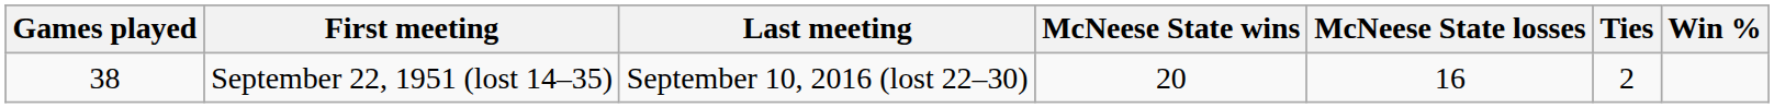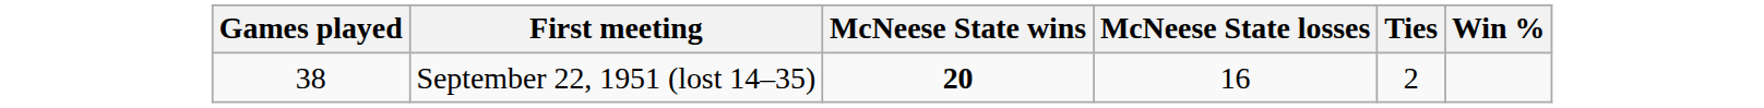 <table class="wikitable" style="margin:1em auto;">
 <tr>
 <th>Games played</th>
 <th>First meeting</th>
-<th>Last meeting</th>
 <th>McNeese State wins</th>
 <th>McNeese State losses</th>
 <th>Ties</th>
 <th>Win %</th>
 </tr>
 <tr style="text-align:center;">
 <td>38</td>
 <td>September 22, 1951 (lost 14–35)</td>
-<td>September 10, 2016 (lost 22–30)</td>
-<td>20</td>
+<td><strong>20</strong></td>
 <td>16</td>
 <td>2</td>
 <td></td>
 </tr>
 </table>
